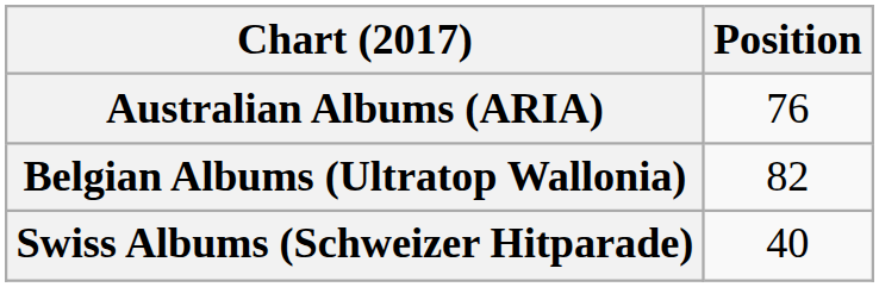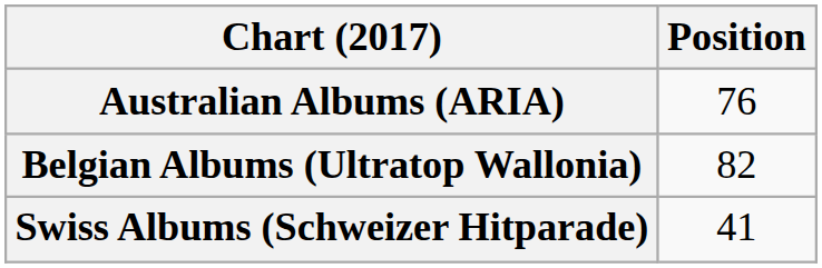 <table class="wikitable sortable plainrowheaders" style="text-align:center">
 <tr>
 <th scope="col">Chart (2017)</th>
 <th scope="col">Position</th>
 </tr>
 <tr>
 <th scope="row">Australian Albums (ARIA)</th>
 <td>76</td>
 </tr>
 <tr>
 <th scope="row">Belgian Albums (Ultratop Wallonia)</th>
 <td>82</td>
 </tr>
 <tr>
 <th scope="row">Swiss Albums (Schweizer Hitparade)</th>
-<td>40</td>
+<td>41</td>
 </tr>
 </table>
